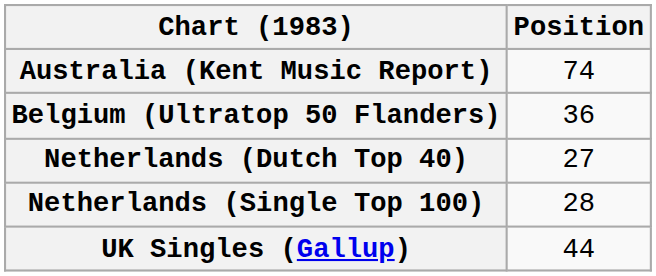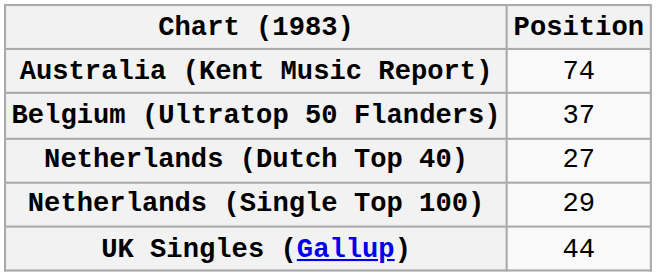 <table class="wikitable sortable plainrowheaders" style="text-align:center">
 <tr>
 <th scope="col">Chart (1983)</th>
 <th scope="col">Position</th>
 </tr>
 <tr>
 <th scope="row">Australia (Kent Music Report)</th>
 <td>74</td>
 </tr>
 <tr>
 <th scope="row">Belgium (Ultratop 50 Flanders)</th>
-<td>36</td>
+<td>37</td>
 </tr>
 <tr>
 <th scope="row">Netherlands (Dutch Top 40)</th>
 <td>27</td>
 </tr>
 <tr>
 <th scope="row">Netherlands (Single Top 100)</th>
-<td>28</td>
+<td>29</td>
 </tr>
 <tr>
 <th scope="row">UK Singles (<a href='#'>Gallup</a>)</th>
 <td>44</td>
 </tr>
 </table>
